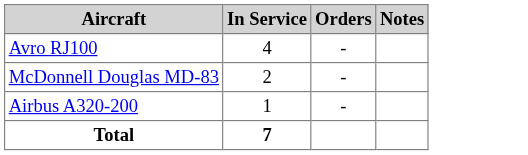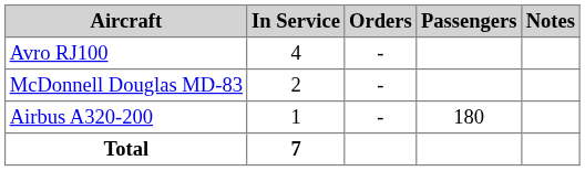 <table class="toccolours" border="1" cellpadding="3" style="border-collapse:collapse">
 <tr style="background:lightgrey;">
 <th>Aircraft</th>
 <th>In Service</th>
 <th>Orders</th>
+<th>Passengers</th>
 <th>Notes</th>
 </tr>
 <tr>
 <td><a href='#'>Avro RJ100</a></td>
 <td style="text-align:center;">4</td>
 <td style="text-align:center;">-</td>
+<td style="text-align:center;"></td>
 <td></td>
 </tr>
 <tr>
 <td><a href='#'>McDonnell Douglas MD-83</a></td>
 <td style="text-align:center;">2</td>
 <td style="text-align:center;">-</td>
+<td style="text-align:center;"></td>
 <td></td>
 </tr>
 <tr>
 <td><a href='#'>Airbus A320-200</a></td>
 <td style="text-align:center;">1</td>
 <td style="text-align:center;">-</td>
+<td style="text-align:center;">180</td>
 <td></td>
 </tr>
 <tr>
 <th>Total</th>
 <th>7</th>
 <th></th>
 <td></td>
+<td></td>
 </tr>
 </table>
